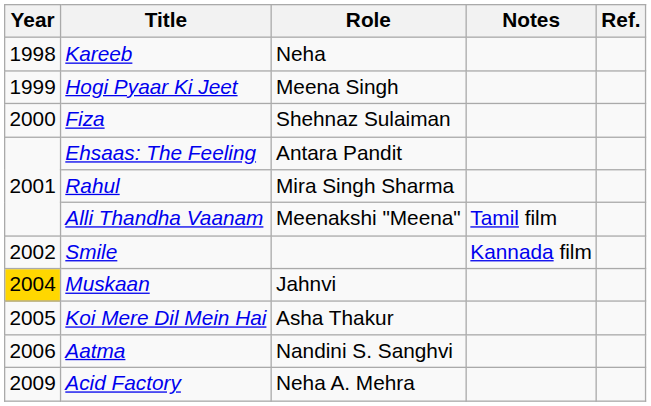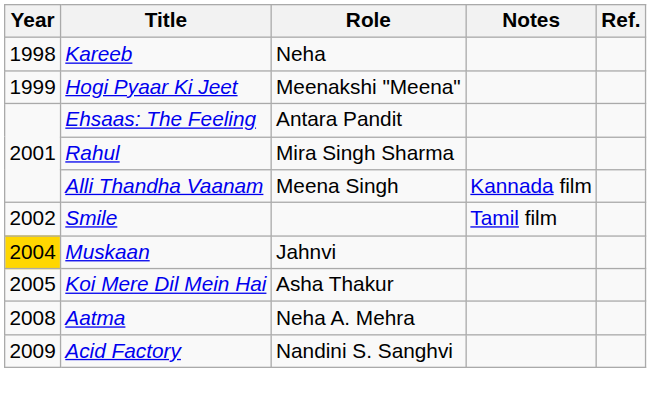 <table class="wikitable sortable">
 <tr>
 <th>Year</th>
 <th>Title</th>
 <th>Role</th>
 <th class="unsortable">Notes</th>
 <th class="unsortable">Ref.</th>
 </tr>
 <tr>
 <td>1998</td>
 <td><em><a href='#'>Kareeb</a></em></td>
 <td>Neha</td>
 <td></td>
 <td></td>
 </tr>
 <tr>
 <td>1999</td>
 <td><em><a href='#'>Hogi Pyaar Ki Jeet</a></em></td>
-<td>Meena Singh</td>
-<td></td>
-<td></td>
-</tr>
-<tr>
-<td>2000</td>
-<td><em><a href='#'>Fiza</a></em></td>
-<td>Shehnaz Sulaiman</td>
+<td>Meenakshi "Meena"</td>
 <td></td>
 <td></td>
 </tr>
 <tr>
 <td rowspan="3">2001</td>
 <td><em><a href='#'>Ehsaas: The Feeling</a></em></td>
 <td>Antara Pandit</td>
 <td></td>
 <td></td>
 </tr>
 <tr>
 <td><em><a href='#'>Rahul</a></em></td>
 <td>Mira Singh Sharma</td>
 <td></td>
 <td></td>
 </tr>
 <tr>
 <td><em><a href='#'>Alli Thandha Vaanam</a></em></td>
-<td>Meenakshi "Meena"</td>
-<td><a href='#'>Tamil</a> film</td>
+<td>Meena Singh</td>
+<td><a href='#'>Kannada</a> film</td>
 <td></td>
 </tr>
 <tr>
 <td>2002</td>
 <td><em><a href='#'>Smile</a></em></td>
 <td></td>
-<td><a href='#'>Kannada</a> film</td>
+<td><a href='#'>Tamil</a> film</td>
 <td></td>
 </tr>
 <tr>
 <td style="background: gold;">2004</td>
 <td><em><a href='#'>Muskaan</a></em></td>
 <td>Jahnvi</td>
 <td></td>
 <td></td>
 </tr>
 <tr>
 <td>2005</td>
 <td><em><a href='#'>Koi Mere Dil Mein Hai</a></em></td>
 <td>Asha Thakur</td>
 <td></td>
 <td></td>
 </tr>
 <tr>
-<td>2006</td>
+<td>2008</td>
 <td><em><a href='#'>Aatma</a></em></td>
-<td>Nandini S. Sanghvi</td>
+<td>Neha A. Mehra</td>
 <td></td>
 <td></td>
 </tr>
 <tr>
 <td>2009</td>
 <td><em><a href='#'>Acid Factory</a></em></td>
-<td>Neha A. Mehra</td>
+<td>Nandini S. Sanghvi</td>
 <td></td>
 <td></td>
 </tr>
 </table>
